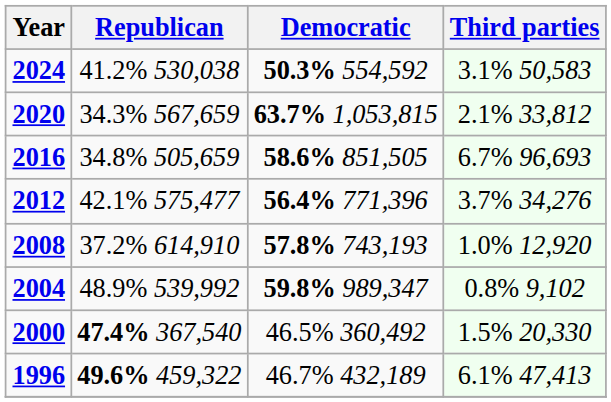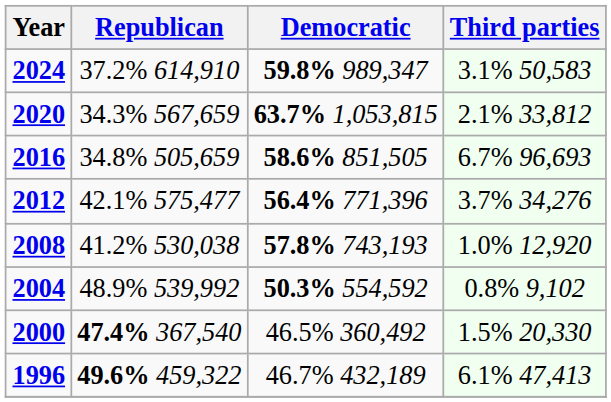 <table class="wikitable" style="float:right; font-size:95%;">
 <tr bgcolor=lightgrey>
 <th>Year</th>
 <th><a href='#'>Republican</a></th>
 <th><a href='#'>Democratic</a></th>
 <th><a href='#'>Third parties</a></th>
 </tr>
 <tr>
 <td style="text-align:center;" ><strong><a href='#'>2024</a></strong></td>
-<td style="text-align:center;" >41.2% <em>530,038</em></td>
-<td style="text-align:center;" ><strong>50.3%</strong> <em>554,592</em></td>
+<td style="text-align:center;" >37.2% <em>614,910</em></td>
+<td style="text-align:center;" ><strong>59.8%</strong> <em>989,347</em></td>
 <td style="text-align:center; background:honeyDew;">3.1% <em>50,583</em></td>
 </tr>
 <tr>
 <td style="text-align:center;" ><strong><a href='#'>2020</a></strong></td>
 <td style="text-align:center;" >34.3% <em>567,659</em></td>
 <td style="text-align:center;" ><strong>63.7%</strong> <em>1,053,815</em></td>
 <td style="text-align:center; background:honeyDew;">2.1% <em>33,812</em></td>
 </tr>
 <tr>
 <td style="text-align:center;" ><strong><a href='#'>2016</a></strong></td>
 <td style="text-align:center;" >34.8% <em>505,659</em></td>
 <td style="text-align:center;" ><strong>58.6%</strong> <em>851,505</em></td>
 <td style="text-align:center; background:honeyDew;">6.7% <em>96,693</em></td>
 </tr>
 <tr>
 <td style="text-align:center;" ><strong><a href='#'>2012</a></strong></td>
 <td style="text-align:center;" >42.1% <em>575,477</em></td>
 <td style="text-align:center;" ><strong>56.4%</strong> <em>771,396</em></td>
 <td style="text-align:center; background:honeyDew;">3.7% <em>34,276</em></td>
 </tr>
 <tr>
 <td style="text-align:center;" ><strong><a href='#'>2008</a></strong></td>
-<td style="text-align:center;" >37.2% <em>614,910</em></td>
+<td style="text-align:center;" >41.2% <em>530,038</em></td>
 <td style="text-align:center;" ><strong>57.8%</strong> <em>743,193</em></td>
 <td style="text-align:center; background:honeyDew;">1.0% <em>12,920</em></td>
 </tr>
 <tr>
 <td style="text-align:center;" ><strong><a href='#'>2004</a></strong></td>
 <td style="text-align:center;" >48.9% <em>539,992</em></td>
-<td style="text-align:center;" ><strong>59.8%</strong> <em>989,347</em></td>
+<td style="text-align:center;" ><strong>50.3%</strong> <em>554,592</em></td>
 <td style="text-align:center; background:honeyDew;">0.8% <em>9,102</em></td>
 </tr>
 <tr>
 <td style="text-align:center;" ><strong><a href='#'>2000</a></strong></td>
 <td style="text-align:center;" ><strong>47.4%</strong> <em>367,540</em></td>
 <td style="text-align:center;" >46.5% <em>360,492</em></td>
 <td style="text-align:center; background:honeyDew;">1.5% <em>20,330</em></td>
 </tr>
 <tr>
 <td style="text-align:center;" ><strong><a href='#'>1996</a></strong></td>
 <td style="text-align:center;" ><strong>49.6%</strong> <em>459,322</em></td>
 <td style="text-align:center;" >46.7% <em>432,189</em></td>
 <td style="text-align:center; background:honeyDew;">6.1% <em>47,413</em></td>
 </tr>
 <tr>
 </tr>
 </table>
